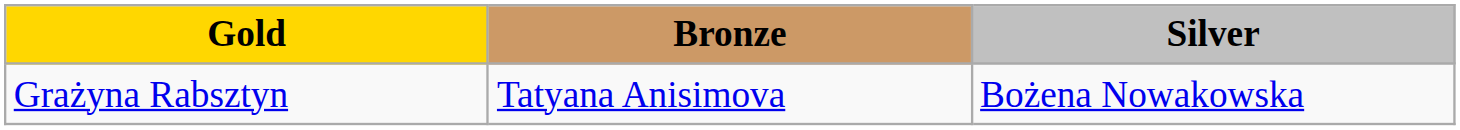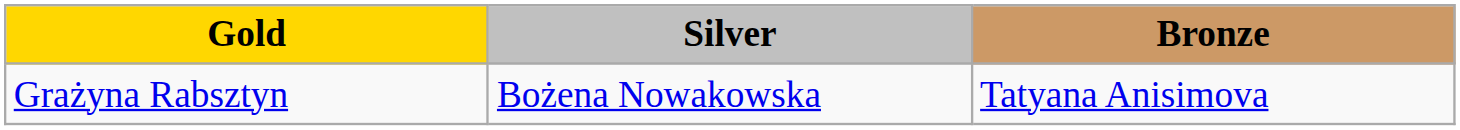 <table class="wikitable" style="text-align:left">
 <tr align="center">
 <td width=200 bgcolor=gold><strong>Gold</strong></td>
+<td width=200 bgcolor=silver><strong>Silver</strong></td>
 <td width=200 bgcolor=CC9966><strong>Bronze</strong></td>
-<td width=200 bgcolor=silver><strong>Silver</strong></td>
 </tr>
 <tr>
 <td><a href='#'>Grażyna Rabsztyn</a><br><em></em></td>
+<td><a href='#'>Bożena Nowakowska</a><br><em></em></td>
 <td><a href='#'>Tatyana Anisimova</a><br><em></em></td>
-<td><a href='#'>Bożena Nowakowska</a><br><em></em></td>
 </tr>
 </table>
